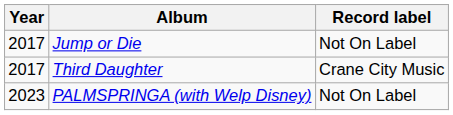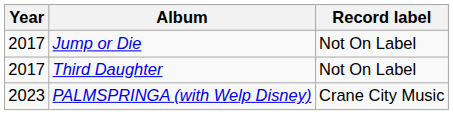 <table class="wikitable">
 <tr>
 <th>Year</th>
 <th>Album</th>
 <th>Record label</th>
 </tr>
 <tr>
 <td>2017</td>
 <td><em><a href='#'>Jump or Die</a></em></td>
 <td>Not On Label</td>
 </tr>
 <tr>
 <td>2017</td>
 <td><em><a href='#'>Third Daughter</a></em></td>
-<td>Crane City Music</td>
+<td>Not On Label</td>
 </tr>
 <tr>
 <td>2023</td>
 <td><em><a href='#'>PALMSPRINGA (with Welp Disney)</a></em></td>
-<td>Not On Label</td>
+<td>Crane City Music</td>
 </tr>
 </table>
